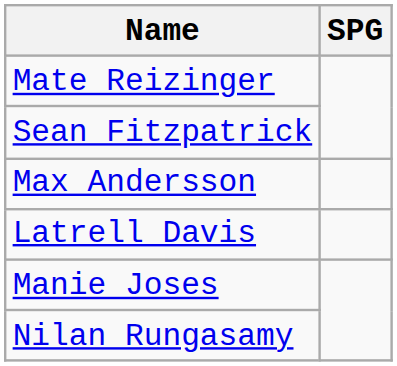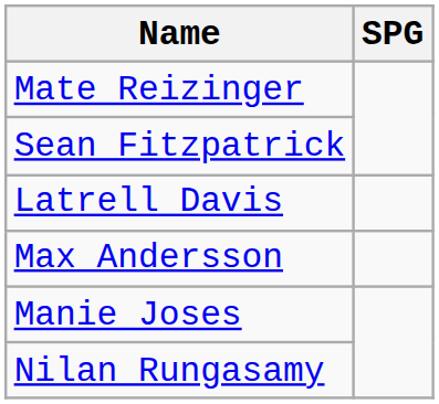 <table class=wikitable>
 <tr>
 <th>Name</th>
 <th>SPG</th>
 </tr>
 <tr>
 <td> <a href='#'>Mate Reizinger</a></td>
 <td rowspan=2></td>
 </tr>
 <tr>
 <td> <a href='#'>Sean Fitzpatrick</a></td>
 </tr>
 <tr>
-<td> <a href='#'>Max Andersson</a></td>
+<td> <a href='#'>Latrell Davis</a></td>
 <td></td>
 </tr>
 <tr>
-<td> <a href='#'>Latrell Davis</a></td>
+<td> <a href='#'>Max Andersson</a></td>
 <td></td>
 </tr>
 <tr>
 <td> <a href='#'>Manie Joses</a></td>
 <td rowspan=2></td>
 </tr>
 <tr>
 <td> <a href='#'>Nilan Rungasamy</a></td>
 </tr>
 </table>
